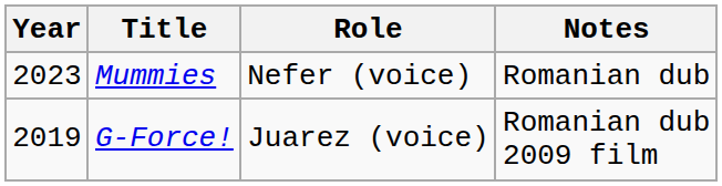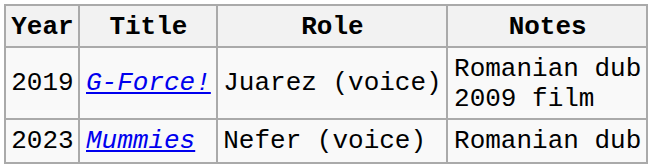 <table class="wikitable">
 <tr>
 <th>Year</th>
 <th>Title</th>
 <th>Role</th>
 <th>Notes</th>
 </tr>
 <tr>
+<td>2019</td>
+<td><em><a href='#'>G-Force!</a></em></td>
+<td>Juarez (voice)</td>
+<td>Romanian dub<br>2009 film</td>
+</tr>
+<tr>
 <td>2023</td>
 <td><em><a href='#'>Mummies</a></em></td>
 <td>Nefer (voice)</td>
 <td>Romanian dub</td>
 </tr>
 <tr>
-<td>2019</td>
-<td><em><a href='#'>G-Force!</a></em></td>
-<td>Juarez (voice)</td>
-<td>Romanian dub<br>2009 film</td>
-</tr>
-<tr>
 </tr>
 </table>
